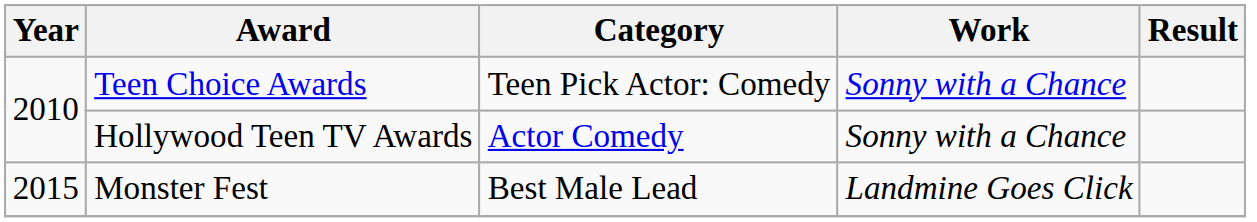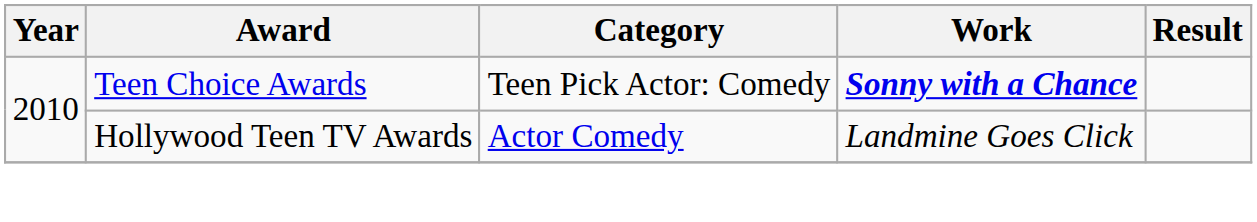 <table class="wikitable">
 <tr>
 <th>Year</th>
 <th>Award</th>
 <th>Category</th>
 <th>Work</th>
 <th>Result</th>
 </tr>
 <tr>
 <td rowspan="2">2010</td>
 <td><a href='#'>Teen Choice Awards</a></td>
 <td>Teen Pick Actor: Comedy</td>
-<td><em><a href='#'>Sonny with a Chance</a></em></td>
+<td><strong><em><a href='#'>Sonny with a Chance</a></em></strong></td>
 <td></td>
 </tr>
 <tr>
 <td>Hollywood Teen TV Awards</td>
 <td><a href='#'>Actor Comedy</a></td>
-<td><em>Sonny with a Chance</em></td>
-<td></td>
-</tr>
-<tr>
-<td>2015</td>
-<td>Monster Fest</td>
-<td>Best Male Lead</td>
 <td><em>Landmine Goes Click</em></td>
 <td></td>
 </tr>
 <tr>
 </tr>
 </table>
